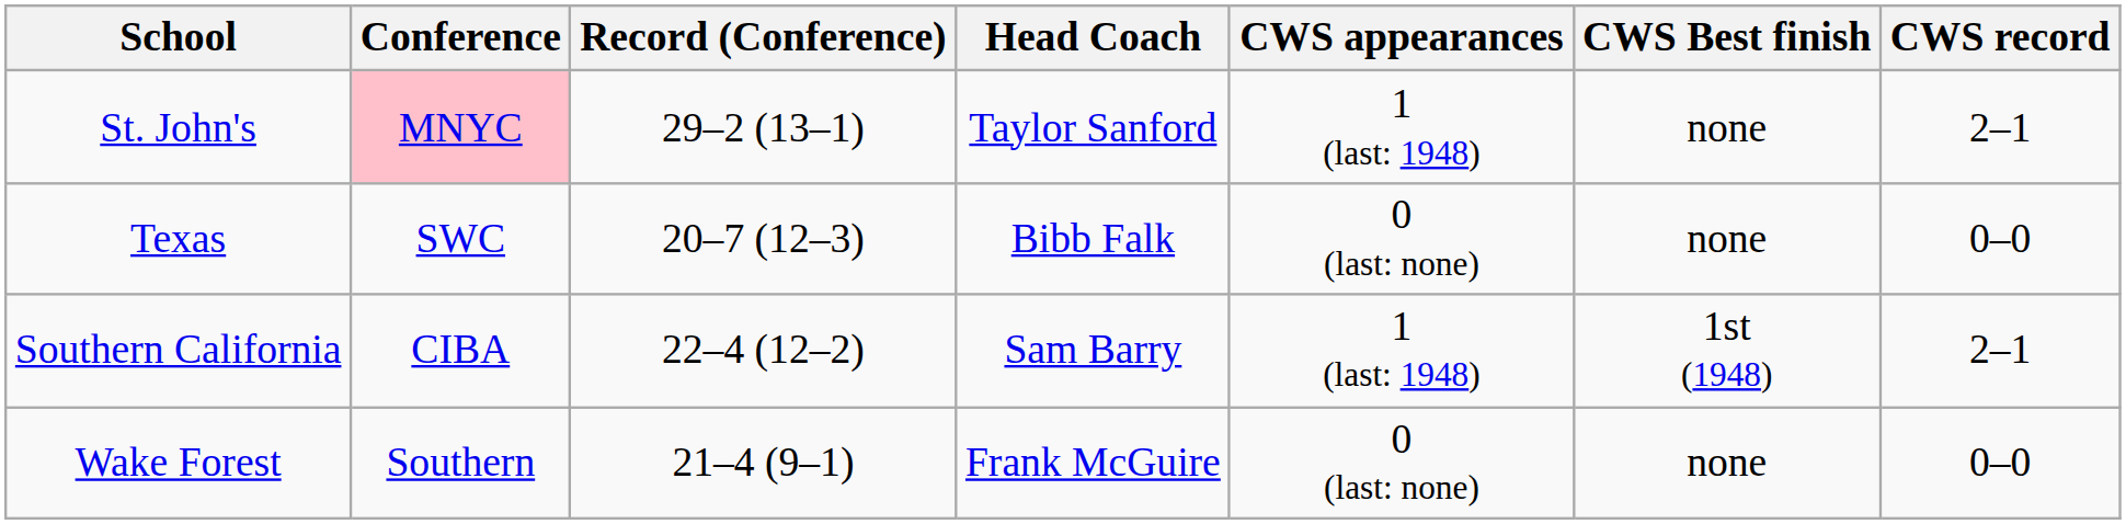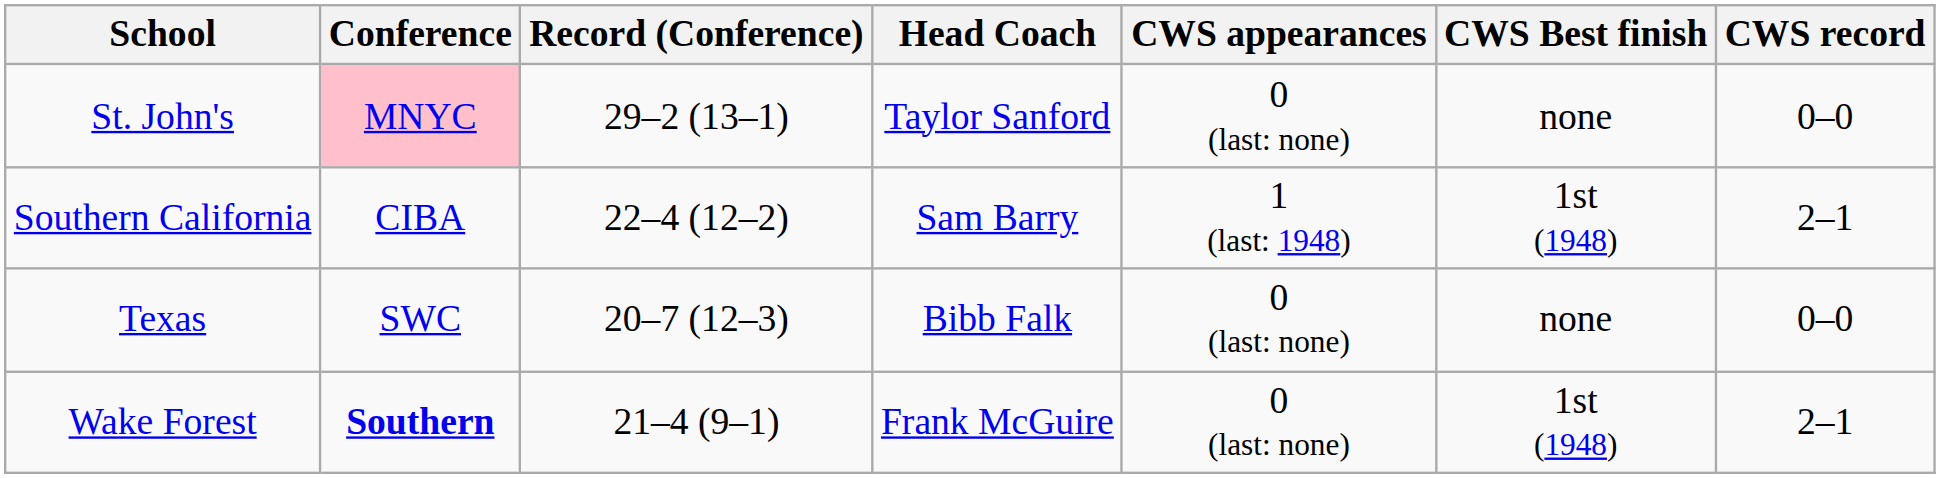 <table class="wikitable">
 <tr style="text-align:center; background:#f2f2f2;">
 <th>School</th>
 <th>Conference</th>
 <th>Record (Conference)</th>
 <th>Head Coach</th>
 <th>CWS appearances</th>
 <th>CWS Best finish</th>
 <th>CWS record</th>
 </tr>
 <tr align=center>
 <td><a href='#'>St. John's</a></td>
 <td style="background: pink;"><a href='#'>MNYC</a></td>
 <td>29–2 (13–1)</td>
 <td><a href='#'>Taylor Sanford</a></td>
-<td>1<br><small>(last: <a href='#'>1948</a>)</small></td>
-<td>none</td>
-<td>2–1</td>
-</tr>
-<tr align=center>
-<td><a href='#'>Texas</a></td>
-<td><a href='#'>SWC</a></td>
-<td>20–7 (12–3)</td>
-<td><a href='#'>Bibb Falk</a></td>
 <td>0<br><small>(last: none)</small></td>
 <td>none</td>
 <td>0–0</td>
 </tr>
 <tr align=center>
 <td><a href='#'>Southern California</a></td>
 <td><a href='#'>CIBA</a></td>
 <td>22–4 (12–2)</td>
 <td><a href='#'>Sam Barry</a></td>
 <td>1<br><small>(last: <a href='#'>1948</a>)</small></td>
 <td>1st<br><small>(<a href='#'>1948</a>)</small></td>
 <td>2–1</td>
 </tr>
 <tr align=center>
-<td><a href='#'>Wake Forest</a></td>
-<td><a href='#'>Southern</a></td>
-<td>21–4 (9–1)</td>
-<td><a href='#'>Frank McGuire</a></td>
+<td><a href='#'>Texas</a></td>
+<td><a href='#'>SWC</a></td>
+<td>20–7 (12–3)</td>
+<td><a href='#'>Bibb Falk</a></td>
 <td>0<br><small>(last: none)</small></td>
 <td>none</td>
 <td>0–0</td>
 </tr>
+<tr align=center>
+<td><a href='#'>Wake Forest</a></td>
+<td><strong><a href='#'>Southern</a></strong></td>
+<td>21–4 (9–1)</td>
+<td><a href='#'>Frank McGuire</a></td>
+<td>0<br><small>(last: none)</small></td>
+<td>1st<br><small>(<a href='#'>1948</a>)</small></td>
+<td>2–1</td>
+</tr>
 </table>
